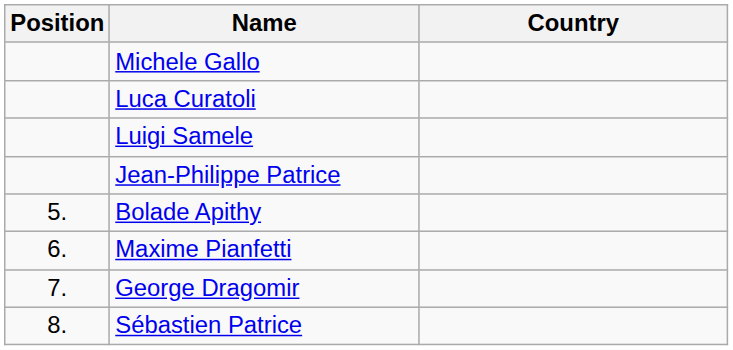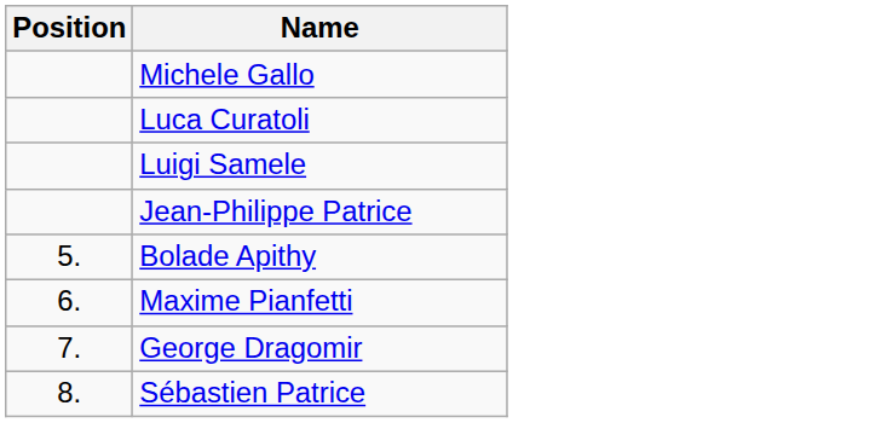 <table class="wikitable">
 <tr>
 <th width="20">Position</th>
 <th width="200">Name</th>
-<th width="200">Country</th>
 </tr>
 <tr>
 <td align=center></td>
 <td><a href='#'>Michele Gallo</a></td>
-<td></td>
 </tr>
 <tr>
 <td align=center></td>
 <td><a href='#'>Luca Curatoli</a></td>
-<td></td>
 </tr>
 <tr>
 <td align=center></td>
 <td><a href='#'>Luigi Samele</a></td>
-<td></td>
 </tr>
 <tr>
 <td align=center></td>
 <td><a href='#'>Jean-Philippe Patrice</a></td>
-<td></td>
 </tr>
 <tr>
 <td align=center>5.</td>
 <td><a href='#'>Bolade Apithy</a></td>
-<td></td>
 </tr>
 <tr>
 <td align=center>6.</td>
 <td><a href='#'>Maxime Pianfetti</a></td>
-<td></td>
 </tr>
 <tr>
 <td align=center>7.</td>
 <td><a href='#'>George Dragomir</a></td>
-<td></td>
 </tr>
 <tr>
 <td align=center>8.</td>
 <td><a href='#'>Sébastien Patrice</a></td>
-<td></td>
 </tr>
 </table>
